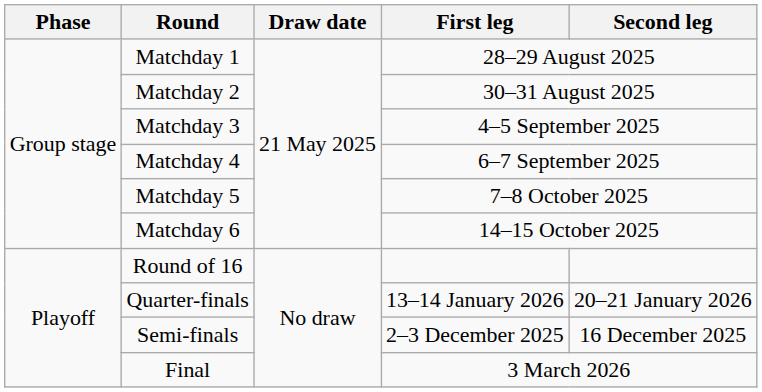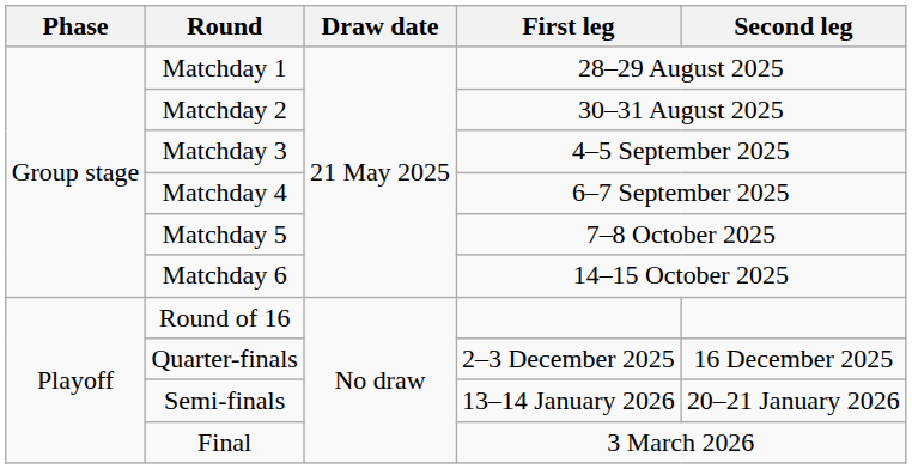 <table class="wikitable" style="text-align:center">
 <tr>
 <th>Phase</th>
 <th>Round</th>
 <th>Draw date</th>
 <th>First leg</th>
 <th>Second leg</th>
 </tr>
 <tr>
 <td rowspan=6>Group stage</td>
 <td>Matchday 1</td>
 <td rowspan=6>21 May 2025</td>
 <td colspan=2>28–29 August 2025</td>
 </tr>
 <tr>
 <td>Matchday 2</td>
 <td colspan=2>30–31 August 2025</td>
 </tr>
 <tr>
 <td>Matchday 3</td>
 <td colspan=2>4–5 September 2025</td>
 </tr>
 <tr>
 <td>Matchday 4</td>
 <td colspan=2>6–7 September 2025</td>
 </tr>
 <tr>
 <td>Matchday 5</td>
 <td colspan=2>7–8 October 2025</td>
 </tr>
 <tr>
 <td>Matchday 6</td>
 <td colspan=2>14–15 October 2025</td>
 </tr>
 <tr>
 <td rowspan=4>Playoff</td>
 <td>Round of 16</td>
 <td rowspan=4>No draw</td>
 <td></td>
 <td></td>
 </tr>
 <tr>
 <td>Quarter-finals</td>
-<td>13–14 January 2026</td>
-<td>20–21 January 2026</td>
+<td>2–3 December 2025</td>
+<td>16 December 2025</td>
 </tr>
 <tr>
 <td>Semi-finals</td>
-<td>2–3 December 2025</td>
-<td>16 December 2025</td>
+<td>13–14 January 2026</td>
+<td>20–21 January 2026</td>
 </tr>
 <tr>
 <td>Final</td>
 <td colspan=2>3 March 2026</td>
 </tr>
 </table>
